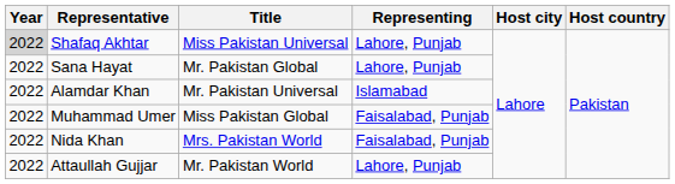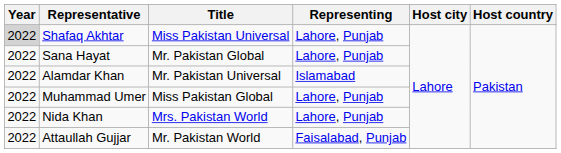 <table class="wikitable">
 <tr>
 <th>Year</th>
 <th>Representative</th>
 <th>Title</th>
 <th>Representing</th>
 <th>Host city</th>
 <th>Host country</th>
 </tr>
 <tr>
 <td style="background: lightgrey;">2022</td>
 <td><a href='#'>Shafaq Akhtar</a></td>
 <td><a href='#'>Miss Pakistan Universal</a></td>
 <td><a href='#'>Lahore</a>, <a href='#'>Punjab</a></td>
 <td rowspan=6><a href='#'>Lahore</a></td>
 <td rowspan=6><a href='#'>Pakistan</a></td>
 </tr>
 <tr>
 <td>2022</td>
 <td>Sana Hayat</td>
 <td>Mr. Pakistan Global</td>
 <td><a href='#'>Lahore</a>, <a href='#'>Punjab</a></td>
 </tr>
 <tr>
 <td>2022</td>
 <td>Alamdar Khan</td>
 <td>Mr. Pakistan Universal</td>
 <td><a href='#'>Islamabad</a></td>
 </tr>
 <tr>
 <td>2022</td>
 <td>Muhammad Umer</td>
 <td>Miss Pakistan Global</td>
-<td><a href='#'>Faisalabad</a>, <a href='#'>Punjab</a></td>
+<td><a href='#'>Lahore</a>, <a href='#'>Punjab</a></td>
 </tr>
 <tr ->
 <td>2022</td>
 <td>Nida Khan</td>
 <td><a href='#'>Mrs. Pakistan World</a></td>
-<td><a href='#'>Faisalabad</a>, <a href='#'>Punjab</a></td>
+<td><a href='#'>Lahore</a>, <a href='#'>Punjab</a></td>
 </tr>
 <tr>
 <td>2022</td>
 <td>Attaullah Gujjar</td>
 <td>Mr. Pakistan World</td>
-<td><a href='#'>Lahore</a>, <a href='#'>Punjab</a></td>
+<td><a href='#'>Faisalabad</a>, <a href='#'>Punjab</a></td>
 </tr>
 </table>
